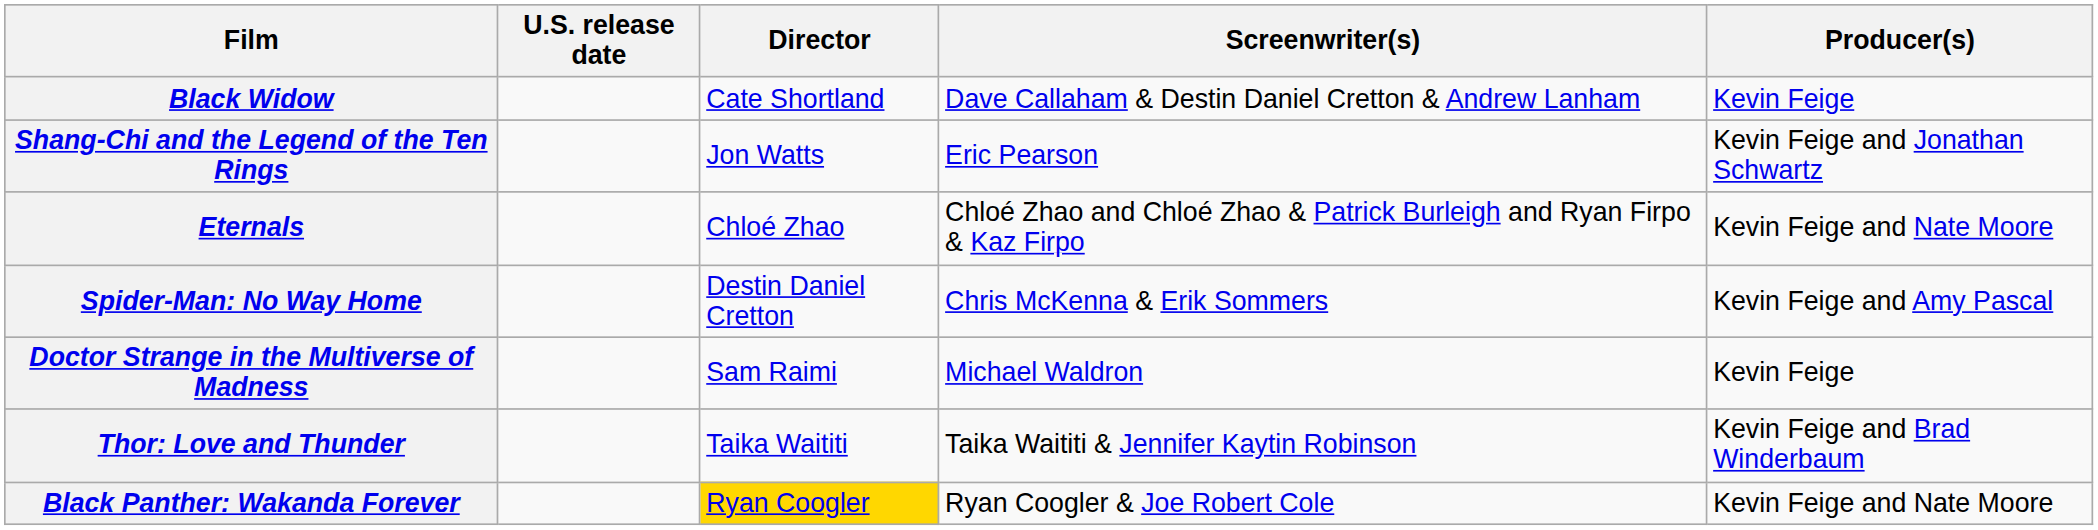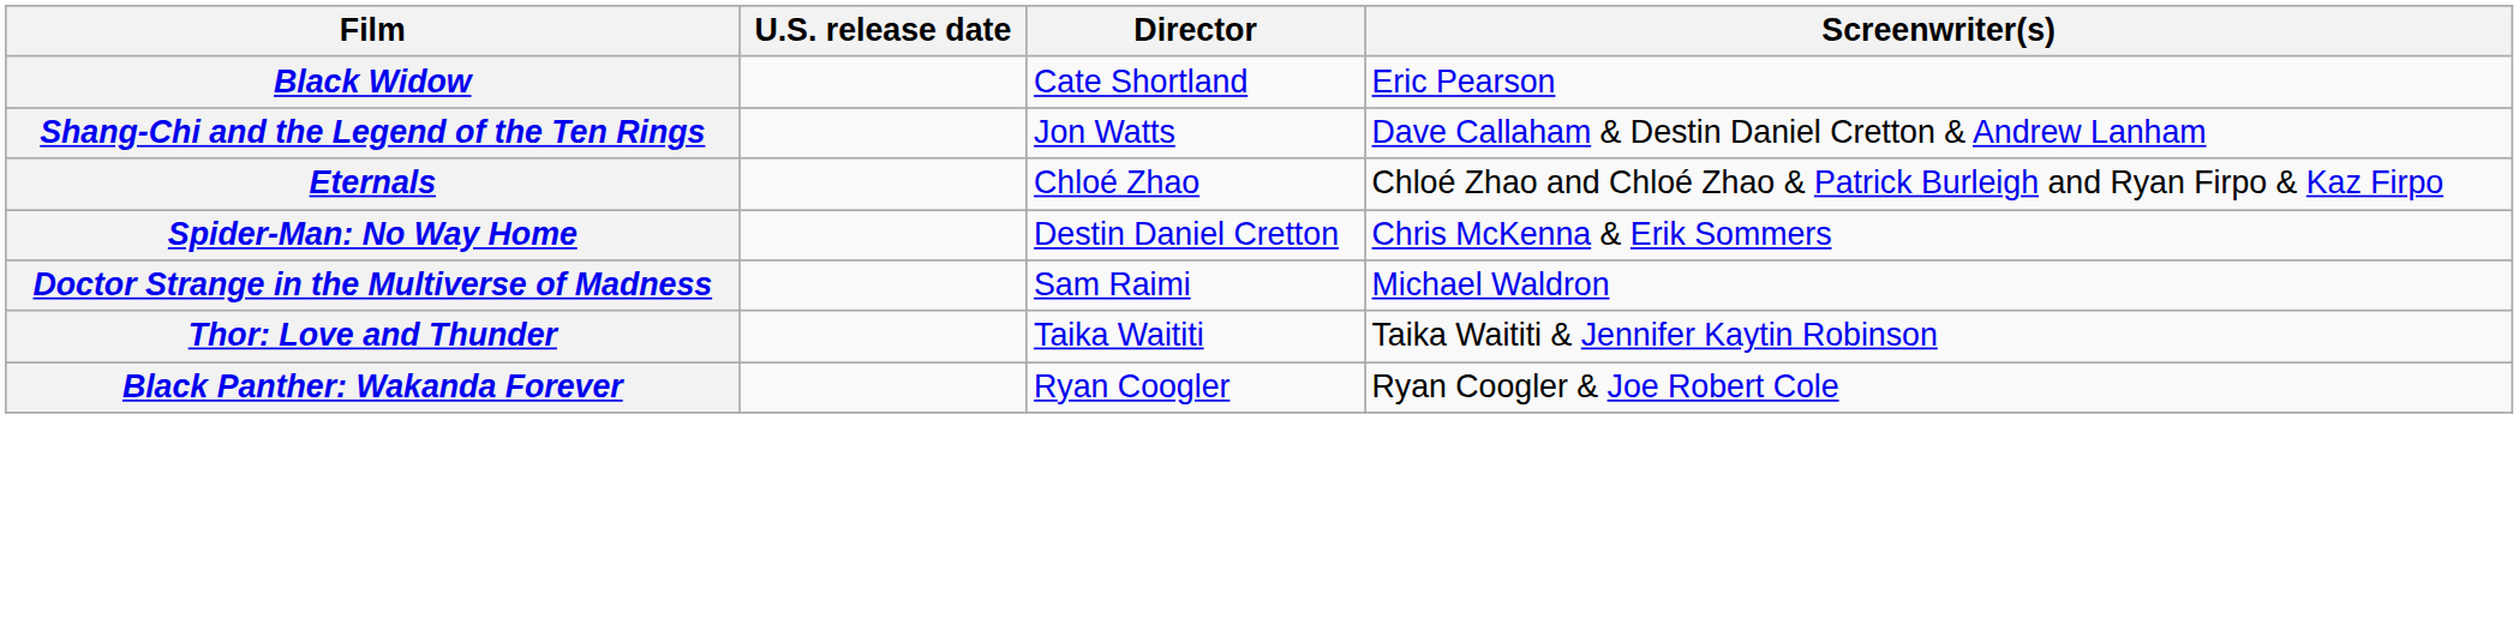 <table class="wikitable plainrowheaders defaultcenter col2left" style="width: 99%;">
 <tr>
 <th scope="col">Film</th>
 <th scope="col">U.S. release date</th>
 <th scope="col">Director</th>
 <th scope="col">Screenwriter(s)</th>
-<th scope="col">Producer(s)</th>
 </tr>
 <tr>
 <th scope="row"><em><a href='#'>Black Widow</a></em></th>
 <td></td>
 <td><a href='#'>Cate Shortland</a></td>
-<td><a href='#'>Dave Callaham</a> & Destin Daniel Cretton & <a href='#'>Andrew Lanham</a></td>
-<td><a href='#'>Kevin Feige</a></td>
+<td><a href='#'>Eric Pearson</a></td>
 </tr>
 <tr>
 <th scope="row"><em><a href='#'>Shang-Chi and the Legend of the Ten Rings</a></em></th>
 <td></td>
 <td><a href='#'>Jon Watts</a></td>
-<td><a href='#'>Eric Pearson</a></td>
-<td>Kevin Feige and <a href='#'>Jonathan Schwartz</a></td>
+<td><a href='#'>Dave Callaham</a> & Destin Daniel Cretton & <a href='#'>Andrew Lanham</a></td>
 </tr>
 <tr>
 <th scope="row"><em><a href='#'>Eternals</a></em></th>
 <td></td>
 <td><a href='#'>Chloé Zhao</a></td>
 <td>Chloé Zhao and Chloé Zhao & <a href='#'>Patrick Burleigh</a> and Ryan Firpo & <a href='#'>Kaz Firpo</a></td>
-<td>Kevin Feige and <a href='#'>Nate Moore</a></td>
 </tr>
 <tr>
 <th scope="row"><em><a href='#'>Spider-Man: No Way Home</a></em></th>
 <td></td>
 <td><a href='#'>Destin Daniel Cretton</a></td>
 <td><a href='#'>Chris McKenna</a> & <a href='#'>Erik Sommers</a></td>
-<td>Kevin Feige and <a href='#'>Amy Pascal</a></td>
 </tr>
 <tr>
 <th scope="row"><em><a href='#'>Doctor Strange in the Multiverse of Madness</a></em></th>
 <td></td>
 <td><a href='#'>Sam Raimi</a></td>
 <td><a href='#'>Michael Waldron</a></td>
-<td>Kevin Feige</td>
 </tr>
 <tr>
 <th scope="row"><em><a href='#'>Thor: Love and Thunder</a></em></th>
 <td></td>
 <td><a href='#'>Taika Waititi</a></td>
 <td>Taika Waititi & <a href='#'>Jennifer Kaytin Robinson</a></td>
-<td>Kevin Feige and <a href='#'>Brad Winderbaum</a></td>
 </tr>
 <tr>
 <th scope="row"><em><a href='#'>Black Panther: Wakanda Forever</a></em></th>
 <td></td>
-<td style="background: gold;"><a href='#'>Ryan Coogler</a></td>
+<td><a href='#'>Ryan Coogler</a></td>
 <td>Ryan Coogler & <a href='#'>Joe Robert Cole</a></td>
-<td>Kevin Feige and Nate Moore</td>
 </tr>
 </table>
